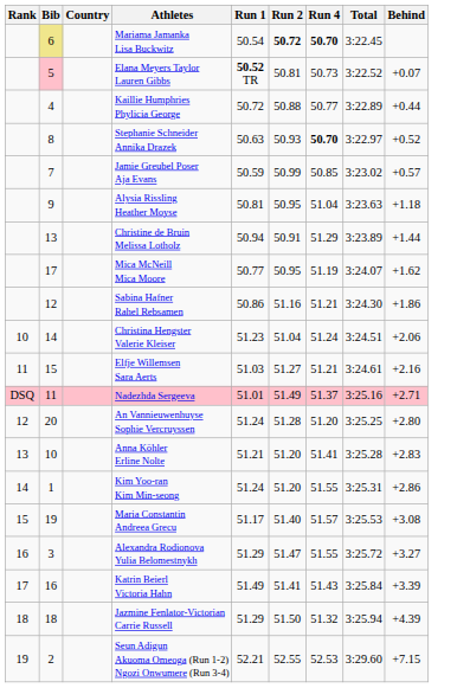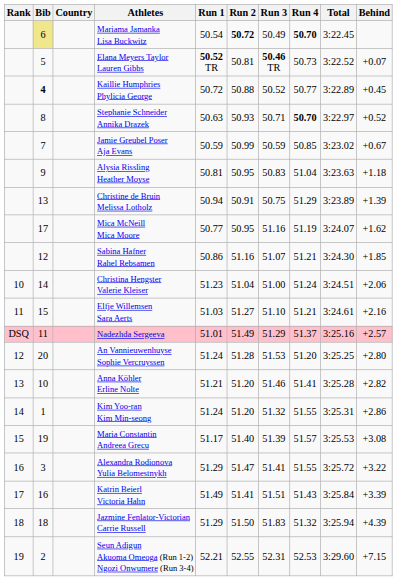 <table class="wikitable sortable" style="text-align:center">
 <tr>
 <th>Rank</th>
 <th>Bib</th>
 <th>Country</th>
 <th>Athletes</th>
 <th>Run 1</th>
 <th>Run 2</th>
+<th>Run 3</th>
 <th>Run 4</th>
 <th>Total</th>
 <th>Behind</th>
 </tr>
 <tr>
 <td></td>
 <td style="background: khaki;">6</td>
 <td style="text-align:left;"></td>
 <td style="text-align:left;"><small><a href='#'>Mariama Jamanka</a><br><a href='#'>Lisa Buckwitz</a></small></td>
 <td>50.54</td>
 <td><strong>50.72</strong></td>
+<td>50.49</td>
 <td><strong>50.70</strong></td>
 <td>3:22.45</td>
 <td></td>
 </tr>
 <tr>
 <td></td>
-<td style="background: pink;">5</td>
+<td>5</td>
 <td style="text-align:left;"></td>
 <td style="text-align:left;"><small><a href='#'>Elana Meyers Taylor</a><br><a href='#'>Lauren Gibbs</a></small></td>
 <td><strong>50.52</strong><br>TR</td>
 <td>50.81</td>
+<td><strong>50.46</strong><br>TR</td>
 <td>50.73</td>
 <td>3:22.52</td>
 <td>+0.07</td>
 </tr>
 <tr>
 <td></td>
-<td>4</td>
+<td><strong>4</strong></td>
 <td style="text-align:left;"></td>
 <td style="text-align:left;"><small><a href='#'>Kaillie Humphries</a><br><a href='#'>Phylicia George</a></small></td>
 <td>50.72</td>
 <td>50.88</td>
+<td>50.52</td>
 <td>50.77</td>
 <td>3:22.89</td>
-<td>+0.44</td>
+<td>+0.45</td>
 </tr>
 <tr>
 <td></td>
 <td>8</td>
 <td style="text-align:left;"></td>
 <td style="text-align:left;"><small><a href='#'>Stephanie Schneider</a><br><a href='#'>Annika Drazek</a></small></td>
 <td>50.63</td>
 <td>50.93</td>
+<td>50.71</td>
 <td><strong>50.70</strong></td>
 <td>3:22.97</td>
 <td>+0.52</td>
 </tr>
 <tr>
 <td></td>
 <td>7</td>
 <td style="text-align:left;"></td>
 <td style="text-align:left;"><small><a href='#'>Jamie Greubel Poser</a><br><a href='#'>Aja Evans</a></small></td>
 <td>50.59</td>
 <td>50.99</td>
+<td>50.59</td>
 <td>50.85</td>
 <td>3:23.02</td>
-<td>+0.57</td>
+<td>+0.67</td>
 </tr>
 <tr>
 <td></td>
 <td>9</td>
 <td style="text-align:left;"></td>
 <td style="text-align:left;"><small><a href='#'>Alysia Rissling</a><br><a href='#'>Heather Moyse</a></small></td>
 <td>50.81</td>
 <td>50.95</td>
+<td>50.83</td>
 <td>51.04</td>
 <td>3:23.63</td>
 <td>+1.18</td>
 </tr>
 <tr>
 <td></td>
 <td>13</td>
 <td style="text-align:left;"></td>
 <td style="text-align:left;"><small><a href='#'>Christine de Bruin</a><br><a href='#'>Melissa Lotholz</a></small></td>
 <td>50.94</td>
 <td>50.91</td>
+<td>50.75</td>
 <td>51.29</td>
 <td>3:23.89</td>
-<td>+1.44</td>
+<td>+1.39</td>
 </tr>
 <tr>
 <td></td>
 <td>17</td>
 <td style="text-align:left;"></td>
 <td style="text-align:left;"><small><a href='#'>Mica McNeill</a><br><a href='#'>Mica Moore</a></small></td>
 <td>50.77</td>
 <td>50.95</td>
+<td>51.16</td>
 <td>51.19</td>
 <td>3:24.07</td>
 <td>+1.62</td>
 </tr>
 <tr>
 <td></td>
 <td>12</td>
 <td style="text-align:left;"></td>
 <td style="text-align:left;"><small><a href='#'>Sabina Hafner</a><br><a href='#'>Rahel Rebsamen</a></small></td>
 <td>50.86</td>
 <td>51.16</td>
+<td>51.07</td>
 <td>51.21</td>
 <td>3:24.30</td>
-<td>+1.86</td>
+<td>+1.85</td>
 </tr>
 <tr>
 <td>10</td>
 <td>14</td>
 <td style="text-align:left;"></td>
 <td style="text-align:left;"><small><a href='#'>Christina Hengster</a><br><a href='#'>Valerie Kleiser</a></small></td>
 <td>51.23</td>
 <td>51.04</td>
+<td>51.00</td>
 <td>51.24</td>
 <td>3:24.51</td>
 <td>+2.06</td>
 </tr>
 <tr>
 <td>11</td>
 <td>15</td>
 <td style="text-align:left;"></td>
 <td style="text-align:left;"><small><a href='#'>Elfje Willemsen</a><br><a href='#'>Sara Aerts</a></small></td>
 <td>51.03</td>
 <td>51.27</td>
+<td>51.10</td>
 <td>51.21</td>
 <td>3:24.61</td>
 <td>+2.16</td>
 </tr>
 <tr bgcolor=pink>
 <td>DSQ</td>
 <td>11</td>
 <td style="text-align:left;"></td>
 <td style="text-align:left;"><small><a href='#'>Nadezhda Sergeeva</a><br></small></td>
 <td>51.01</td>
 <td>51.49</td>
+<td>51.29</td>
 <td>51.37</td>
 <td>3:25.16</td>
-<td>+2.71</td>
+<td>+2.57</td>
 </tr>
 <tr>
 <td>12</td>
 <td>20</td>
 <td style="text-align:left;"></td>
 <td style="text-align:left;"><small><a href='#'>An Vannieuwenhuyse</a><br><a href='#'>Sophie Vercruyssen</a></small></td>
 <td>51.24</td>
 <td>51.28</td>
+<td>51.53</td>
 <td>51.20</td>
 <td>3:25.25</td>
 <td>+2.80</td>
 </tr>
 <tr>
 <td>13</td>
 <td>10</td>
 <td style="text-align:left;"></td>
 <td style="text-align:left;"><small><a href='#'>Anna Köhler</a><br><a href='#'>Erline Nolte</a></small></td>
 <td>51.21</td>
 <td>51.20</td>
+<td>51.46</td>
 <td>51.41</td>
 <td>3:25.28</td>
-<td>+2.83</td>
+<td>+2.82</td>
 </tr>
 <tr>
 <td>14</td>
 <td>1</td>
 <td style="text-align:left;"></td>
 <td style="text-align:left;"><small><a href='#'>Kim Yoo-ran</a><br><a href='#'>Kim Min-seong</a></small></td>
 <td>51.24</td>
 <td>51.20</td>
+<td>51.32</td>
 <td>51.55</td>
 <td>3:25.31</td>
 <td>+2.86</td>
 </tr>
 <tr>
 <td>15</td>
 <td>19</td>
 <td style="text-align:left;"></td>
 <td style="text-align:left;"><small><a href='#'>Maria Constantin</a><br><a href='#'>Andreea Grecu</a></small></td>
 <td>51.17</td>
 <td>51.40</td>
+<td>51.39</td>
 <td>51.57</td>
 <td>3:25.53</td>
 <td>+3.08</td>
 </tr>
 <tr>
 <td>16</td>
 <td>3</td>
 <td style="text-align:left;"></td>
 <td style="text-align:left;"><small><a href='#'>Alexandra Rodionova</a><br><a href='#'>Yulia Belomestnykh</a></small></td>
 <td>51.29</td>
 <td>51.47</td>
+<td>51.41</td>
 <td>51.55</td>
 <td>3:25.72</td>
-<td>+3.27</td>
+<td>+3.22</td>
 </tr>
 <tr>
 <td>17</td>
 <td>16</td>
 <td style="text-align:left;"></td>
 <td style="text-align:left;"><small><a href='#'>Katrin Beierl</a><br><a href='#'>Victoria Hahn</a></small></td>
 <td>51.49</td>
 <td>51.41</td>
+<td>51.51</td>
 <td>51.43</td>
 <td>3:25.84</td>
 <td>+3.39</td>
 </tr>
 <tr>
 <td>18</td>
 <td>18</td>
 <td style="text-align:left;"></td>
 <td style="text-align:left;"><small><a href='#'>Jazmine Fenlator-Victorian</a><br><a href='#'>Carrie Russell</a></small></td>
 <td>51.29</td>
 <td>51.50</td>
+<td>51.83</td>
 <td>51.32</td>
 <td>3:25.94</td>
 <td>+4.39</td>
 </tr>
 <tr>
 <td>19</td>
 <td>2</td>
 <td style="text-align:left;"></td>
 <td style="text-align:left;"><small><a href='#'>Seun Adigun</a><br><a href='#'>Akuoma Omeoga</a> (Run 1-2)<br><a href='#'>Ngozi Onwumere</a> (Run 3-4)</small></td>
 <td>52.21</td>
 <td>52.55</td>
+<td>52.31</td>
 <td>52.53</td>
 <td>3:29.60</td>
 <td>+7.15</td>
 </tr>
 </table>
